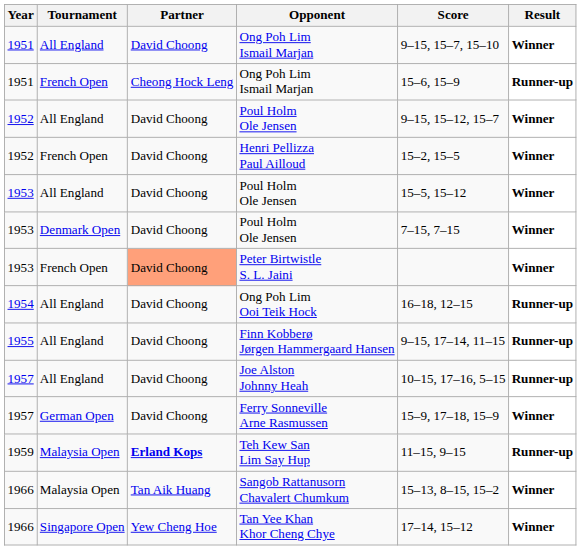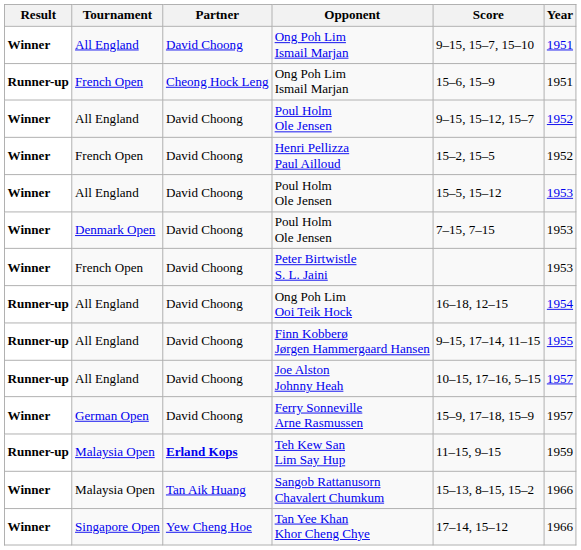 <table class="sortable wikitable" style="font-size: 90%;">
 <tr>
-<th>Year</th>
+<th>Result</th>
 <th>Tournament</th>
 <th>Partner</th>
 <th>Opponent</th>
 <th>Score</th>
-<th>Result</th>
+<th>Year</th>
 </tr>
 <tr>
-<td align="center"><a href='#'>1951</a></td>
+<td style="text-align:left; background:white"> <strong>Winner</strong></td>
 <td><a href='#'>All England</a></td>
 <td> <a href='#'>David Choong</a></td>
 <td> <a href='#'>Ong Poh Lim</a><br> <a href='#'>Ismail Marjan</a></td>
 <td>9–15, 15–7, 15–10</td>
-<td style="text-align:left; background:white"> <strong>Winner</strong></td>
+<td align="center"><a href='#'>1951</a></td>
 </tr>
 <tr>
-<td align="center">1951</td>
+<td style="text-align:left; background:white"> <strong>Runner-up</strong></td>
 <td><a href='#'>French Open</a></td>
 <td> <a href='#'>Cheong Hock Leng</a></td>
 <td> Ong Poh Lim<br> Ismail Marjan</td>
 <td>15–6, 15–9</td>
-<td style="text-align:left; background:white"> <strong>Runner-up</strong></td>
+<td align="center">1951</td>
 </tr>
 <tr>
-<td align="center"><a href='#'>1952</a></td>
+<td style="text-align:left; background:white"> <strong>Winner</strong></td>
 <td>All England</td>
 <td> David Choong</td>
 <td> <a href='#'>Poul Holm</a><br> <a href='#'>Ole Jensen</a></td>
 <td>9–15, 15–12, 15–7</td>
-<td style="text-align:left; background:white"> <strong>Winner</strong></td>
+<td align="center"><a href='#'>1952</a></td>
 </tr>
 <tr>
-<td align="center">1952</td>
+<td style="text-align:left; background:white"> <strong>Winner</strong></td>
 <td>French Open</td>
 <td> David Choong</td>
 <td> <a href='#'>Henri Pellizza</a><br> <a href='#'>Paul Ailloud</a></td>
 <td>15–2, 15–5</td>
-<td style="text-align:left; background:white"> <strong>Winner</strong></td>
+<td align="center">1952</td>
 </tr>
 <tr>
-<td align="center"><a href='#'>1953</a></td>
+<td style="text-align:left; background:white"> <strong>Winner</strong></td>
 <td>All England</td>
 <td> David Choong</td>
 <td> Poul Holm<br> Ole Jensen</td>
 <td>15–5, 15–12</td>
-<td style="text-align:left; background:white"> <strong>Winner</strong></td>
+<td align="center"><a href='#'>1953</a></td>
 </tr>
 <tr>
-<td align="center">1953</td>
+<td style="text-align:left; background:white"> <strong>Winner</strong></td>
 <td><a href='#'>Denmark Open</a></td>
 <td> David Choong</td>
 <td> Poul Holm<br> Ole Jensen</td>
 <td>7–15, 7–15</td>
-<td style="text-align:left; background:white"> <strong>Winner</strong></td>
+<td align="center">1953</td>
 </tr>
 <tr>
-<td align="center">1953</td>
+<td style="text-align:left; background:white"> <strong>Winner</strong></td>
 <td>French Open</td>
-<td style="background: lightsalmon;"> David Choong</td>
+<td> David Choong</td>
 <td> <a href='#'>Peter Birtwistle</a><br> <a href='#'>S. L. Jaini</a></td>
 <td></td>
-<td style="text-align:left; background:white"> <strong>Winner</strong></td>
+<td align="center">1953</td>
 </tr>
 <tr>
-<td align="center"><a href='#'>1954</a></td>
+<td style="text-align:left; background:white"> <strong>Runner-up</strong></td>
 <td>All England</td>
 <td> David Choong</td>
 <td> Ong Poh Lim<br> <a href='#'>Ooi Teik Hock</a></td>
 <td>16–18, 12–15</td>
-<td style="text-align:left; background:white"> <strong>Runner-up</strong></td>
+<td align="center"><a href='#'>1954</a></td>
 </tr>
 <tr>
-<td align="center"><a href='#'>1955</a></td>
+<td style="text-align:left; background:white"> <strong>Runner-up</strong></td>
 <td>All England</td>
 <td> David Choong</td>
 <td> <a href='#'>Finn Kobberø</a><br> <a href='#'>Jørgen Hammergaard Hansen</a></td>
 <td>9–15, 17–14, 11–15</td>
-<td style="text-align:left; background:white"> <strong>Runner-up</strong></td>
+<td align="center"><a href='#'>1955</a></td>
 </tr>
 <tr>
-<td align="center"><a href='#'>1957</a></td>
+<td style="text-align:left; background:white"> <strong>Runner-up</strong></td>
 <td>All England</td>
 <td> David Choong</td>
 <td> <a href='#'>Joe Alston</a><br> <a href='#'>Johnny Heah</a></td>
 <td>10–15, 17–16, 5–15</td>
-<td style="text-align:left; background:white"> <strong>Runner-up</strong></td>
+<td align="center"><a href='#'>1957</a></td>
 </tr>
 <tr>
-<td align="center">1957</td>
+<td style="text-align:left; background:white"> <strong>Winner</strong></td>
 <td><a href='#'>German Open</a></td>
 <td> David Choong</td>
 <td> <a href='#'>Ferry Sonneville</a><br> <a href='#'>Arne Rasmussen</a></td>
 <td>15–9, 17–18, 15–9</td>
-<td style="text-align:left; background:white"> <strong>Winner</strong></td>
+<td align="center">1957</td>
 </tr>
 <tr>
-<td align="center">1959</td>
+<td style="text-align:left; background:white"> <strong>Runner-up</strong></td>
 <td><a href='#'>Malaysia Open</a></td>
 <td><strong> <a href='#'>Erland Kops</a></strong></td>
 <td> <a href='#'>Teh Kew San</a><br> <a href='#'>Lim Say Hup</a></td>
 <td>11–15, 9–15</td>
-<td style="text-align:left; background:white"> <strong>Runner-up</strong></td>
+<td align="center">1959</td>
 </tr>
 <tr>
-<td align="center">1966</td>
+<td style="text-align:left; background:white"> <strong>Winner</strong></td>
 <td>Malaysia Open</td>
 <td> <a href='#'>Tan Aik Huang</a></td>
 <td> <a href='#'>Sangob Rattanusorn</a><br> <a href='#'>Chavalert Chumkum</a></td>
 <td>15–13, 8–15, 15–2</td>
-<td style="text-align:left; background:white"> <strong>Winner</strong></td>
+<td align="center">1966</td>
 </tr>
 <tr>
-<td align="center">1966</td>
+<td style="text-align:left; background:white"> <strong>Winner</strong></td>
 <td><a href='#'>Singapore Open</a></td>
 <td> <a href='#'>Yew Cheng Hoe</a></td>
 <td> <a href='#'>Tan Yee Khan</a><br> <a href='#'>Khor Cheng Chye</a></td>
 <td>17–14, 15–12</td>
-<td style="text-align:left; background:white"> <strong>Winner</strong></td>
+<td align="center">1966</td>
 </tr>
 </table>
